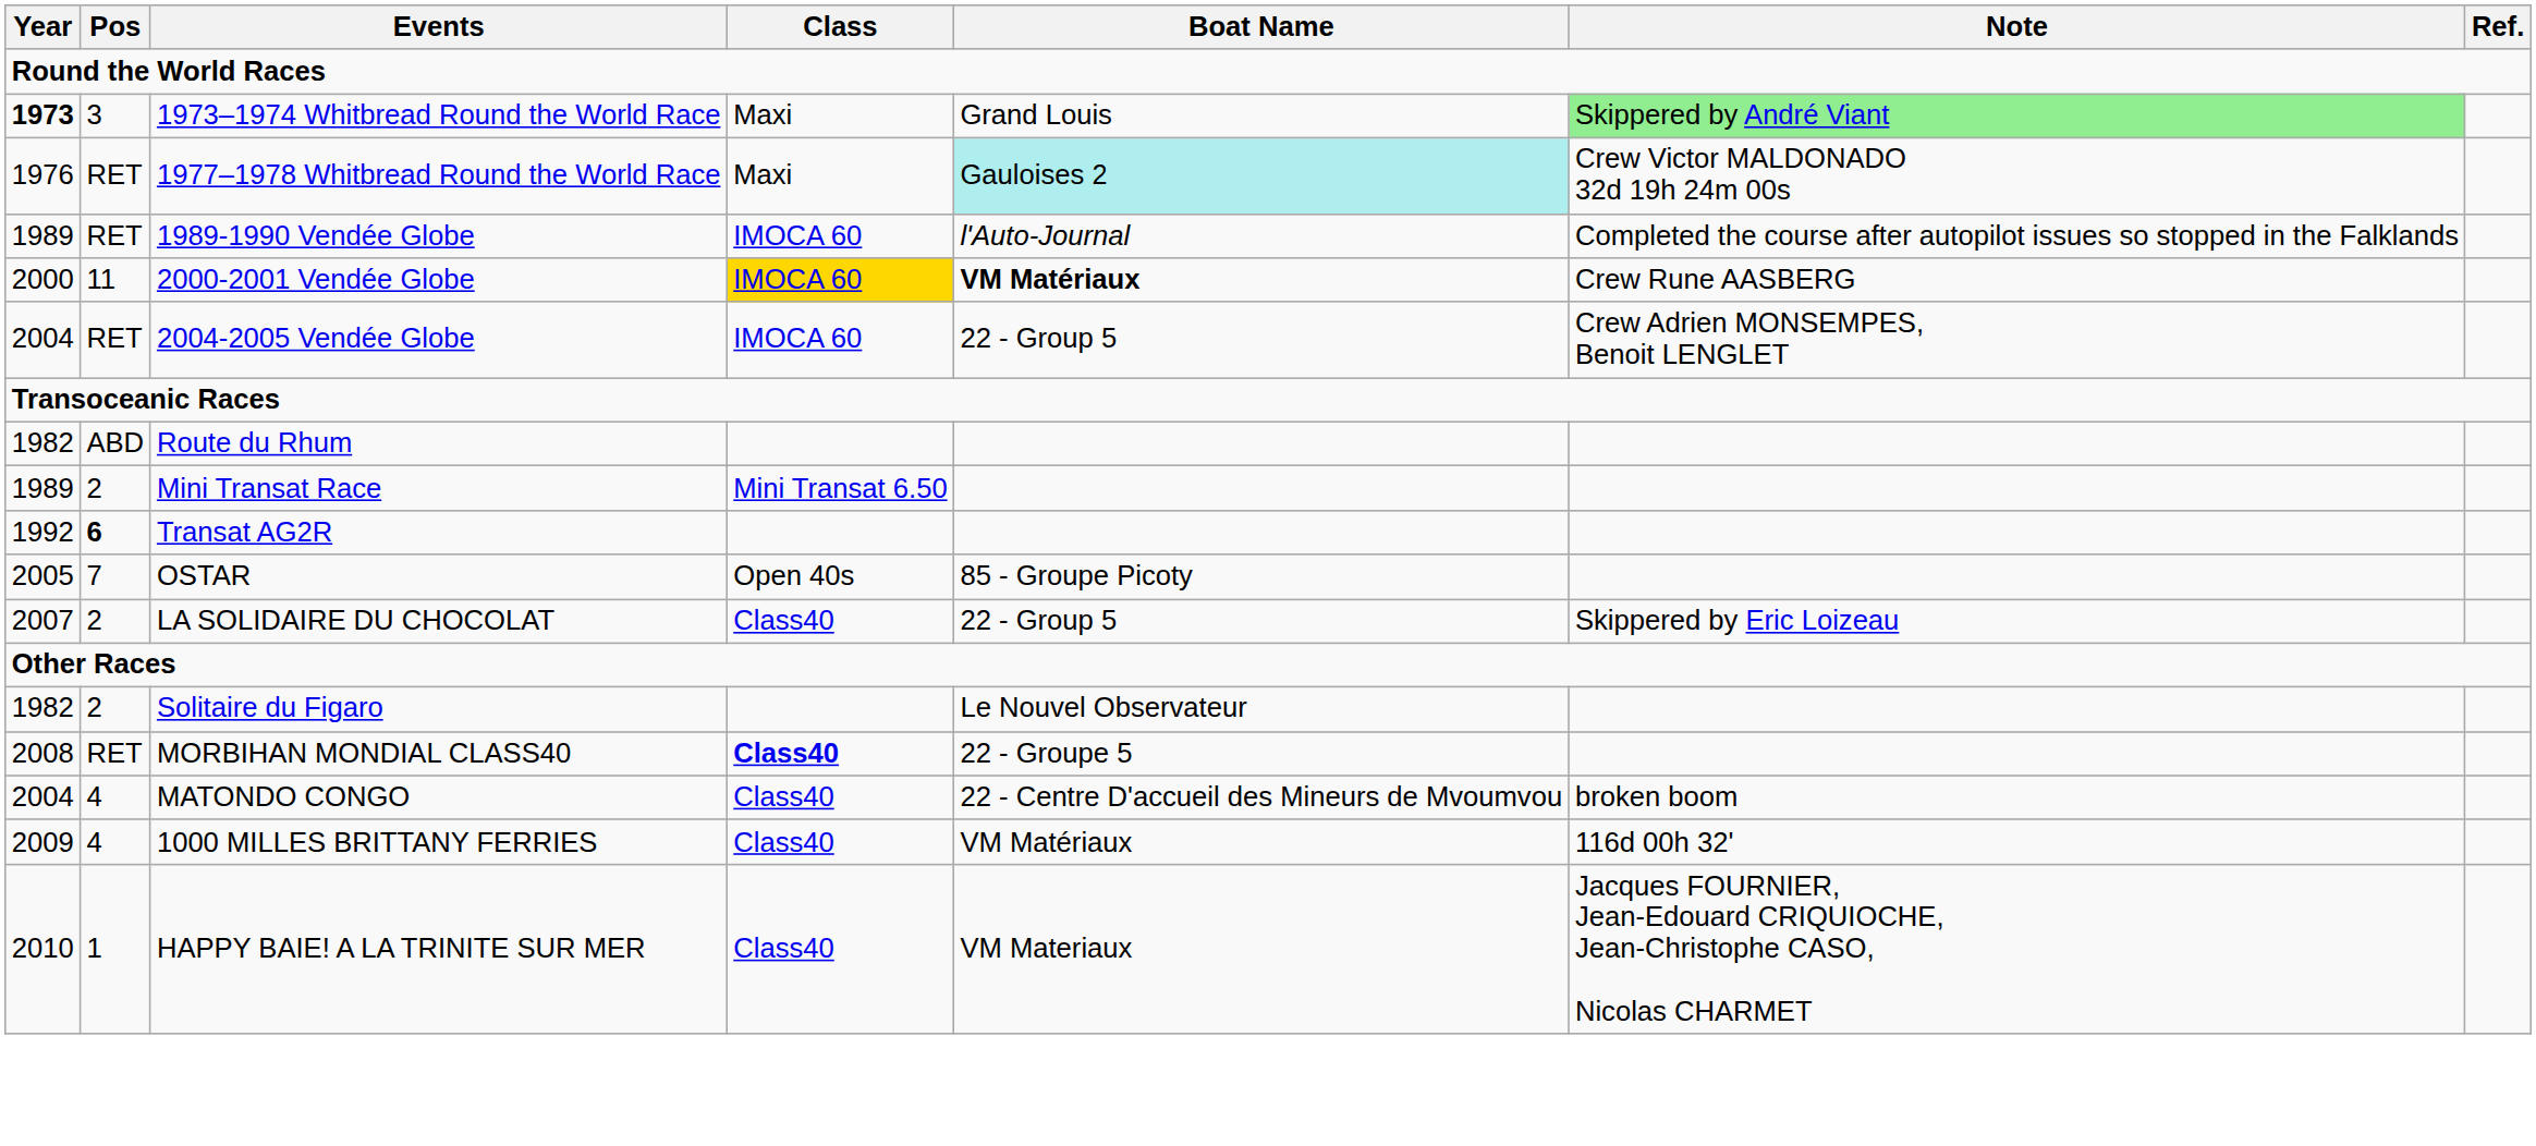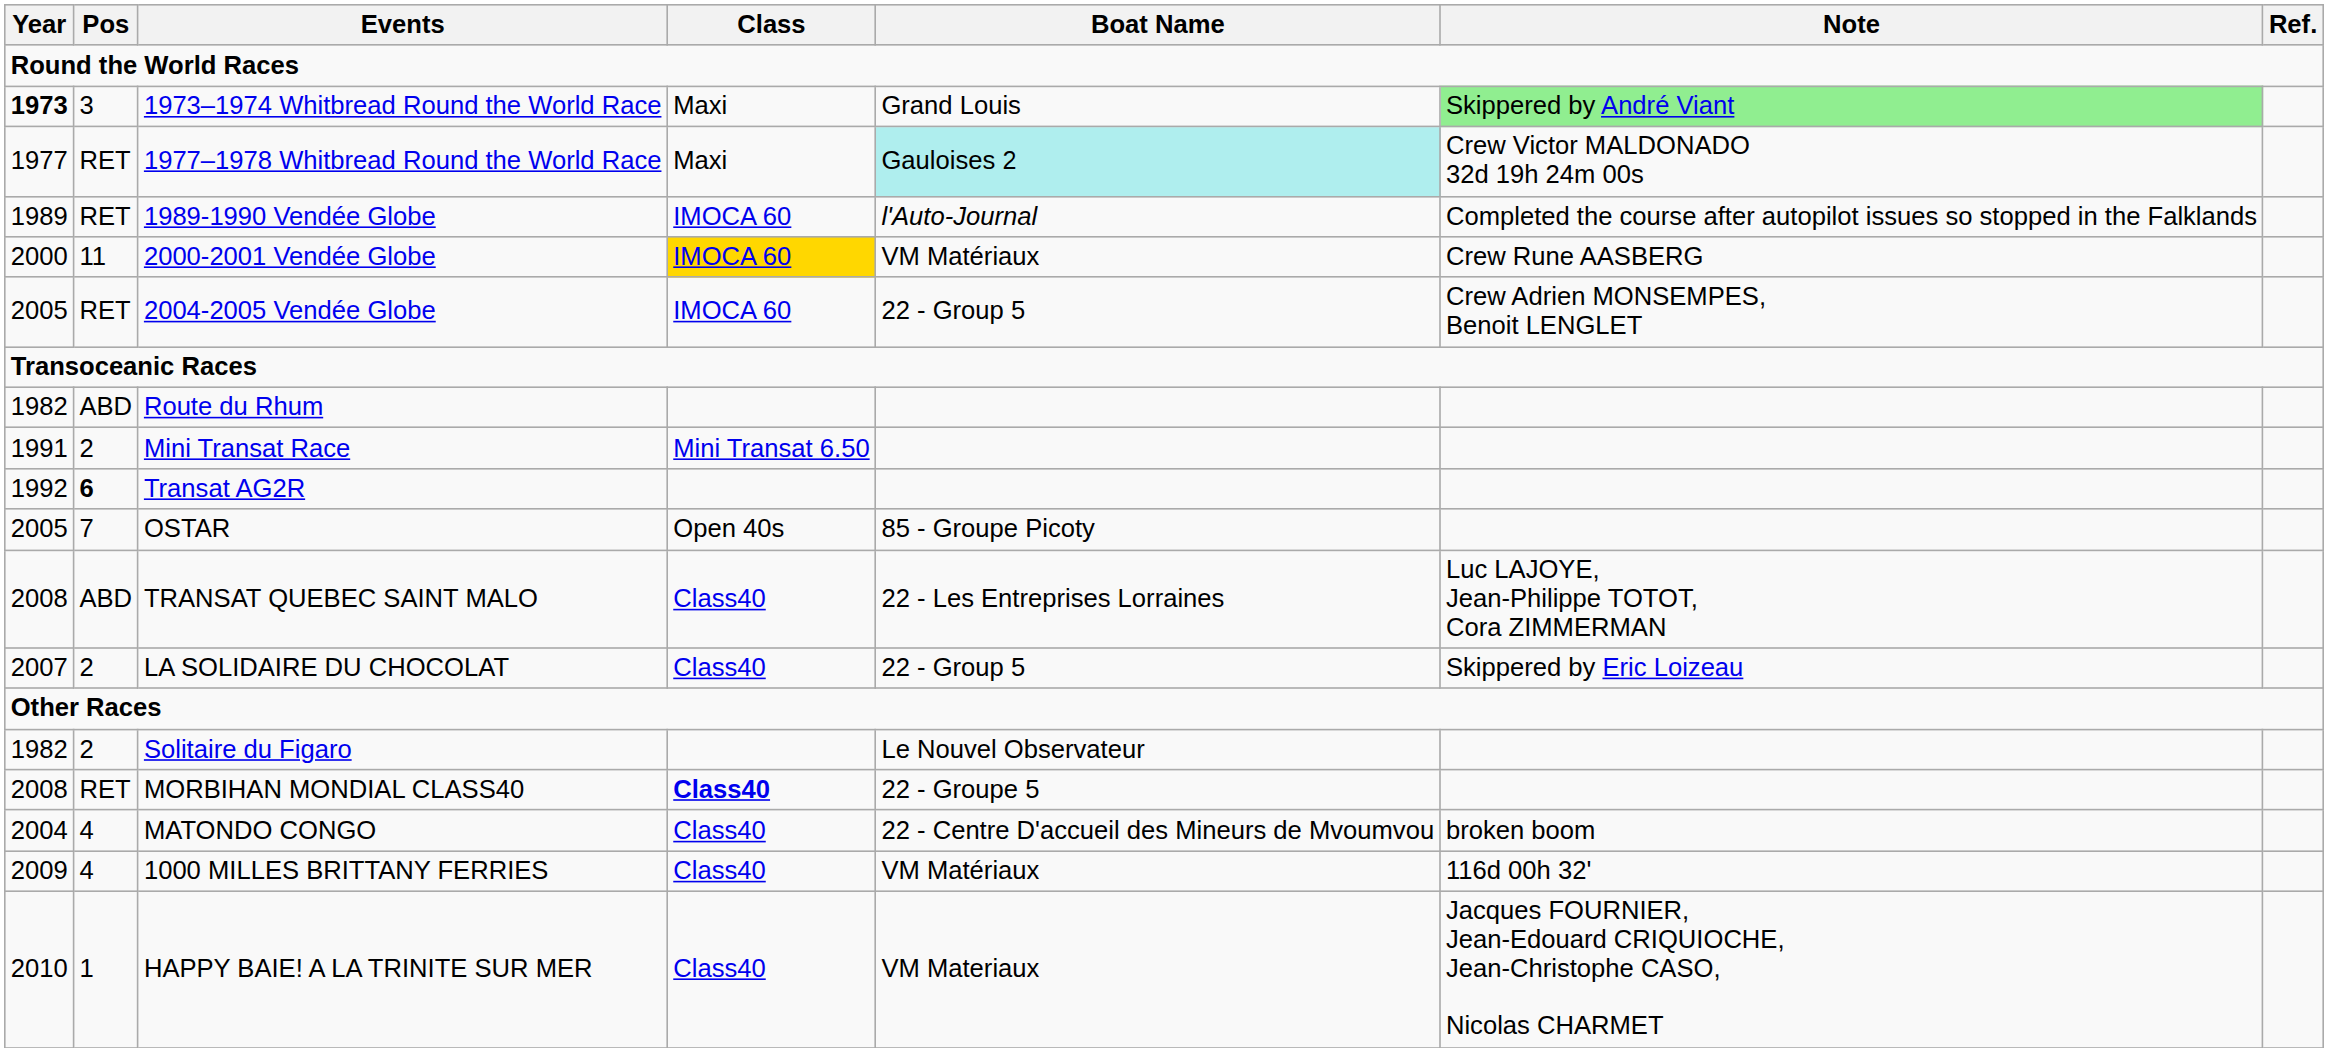 <table class="wikitable sortable">
 <tr>
 <th>Year</th>
 <th>Pos</th>
 <th>Events</th>
 <th>Class</th>
 <th>Boat Name</th>
 <th>Note</th>
 <th>Ref.</th>
 </tr>
 <tr>
 <td colspan=7><strong>Round the World Races</strong></td>
 </tr>
 <tr>
 <td><strong>1973</strong></td>
 <td>3</td>
 <td><a href='#'>1973–1974 Whitbread Round the World Race</a></td>
 <td>Maxi</td>
 <td>Grand Louis</td>
 <td style="background: lightgreen;">Skippered by <a href='#'>André Viant</a></td>
 <td></td>
 </tr>
 <tr>
-<td>1976</td>
+<td>1977</td>
 <td>RET</td>
 <td><a href='#'>1977–1978 Whitbread Round the World Race</a></td>
 <td>Maxi</td>
 <td style="background: paleturquoise;">Gauloises 2</td>
 <td>Crew Victor MALDONADO<br>32d 19h 24m 00s</td>
 <td></td>
 </tr>
 <tr>
 <td>1989</td>
 <td>RET</td>
 <td><a href='#'>1989-1990 Vendée Globe</a></td>
 <td><a href='#'>IMOCA 60</a></td>
 <td><em>l'Auto-Journal</em></td>
 <td>Completed the course after autopilot issues so stopped in the Falklands</td>
 <td></td>
 </tr>
 <tr>
 <td>2000</td>
 <td>11</td>
 <td><a href='#'>2000-2001 Vendée Globe</a></td>
 <td style="background: gold;"><a href='#'>IMOCA 60</a></td>
-<td><strong>VM Matériaux</strong></td>
+<td>VM Matériaux</td>
 <td>Crew Rune AASBERG</td>
 <td></td>
 </tr>
 <tr>
-<td>2004</td>
+<td>2005</td>
 <td>RET</td>
 <td><a href='#'>2004-2005 Vendée Globe</a></td>
 <td><a href='#'>IMOCA 60</a></td>
 <td>22 - Group 5</td>
 <td>Crew Adrien MONSEMPES,<br>Benoit LENGLET</td>
 <td></td>
 </tr>
 <tr>
 <td colspan=7><strong>Transoceanic Races</strong></td>
 </tr>
 <tr>
 <td>1982</td>
 <td>ABD</td>
 <td><a href='#'>Route du Rhum</a></td>
 <td></td>
 <td></td>
 <td></td>
 <td></td>
 </tr>
 <tr>
-<td>1989</td>
+<td>1991</td>
 <td>2</td>
 <td><a href='#'>Mini Transat Race</a></td>
 <td><a href='#'>Mini Transat 6.50</a></td>
 <td></td>
 <td></td>
 <td></td>
 </tr>
 <tr>
 <td>1992</td>
 <td><strong>6</strong></td>
 <td><a href='#'>Transat AG2R</a></td>
 <td></td>
 <td></td>
 <td></td>
 <td></td>
 </tr>
 <tr>
 <td>2005</td>
 <td>7</td>
 <td>OSTAR</td>
 <td>Open 40s</td>
 <td>85 - Groupe Picoty</td>
 <td></td>
+<td></td>
+</tr>
+<tr>
+<td>2008</td>
+<td>ABD</td>
+<td>TRANSAT QUEBEC SAINT MALO</td>
+<td><a href='#'>Class40</a></td>
+<td>22 - Les Entreprises Lorraines</td>
+<td>Luc LAJOYE,<br>Jean-Philippe TOTOT,<br>Cora ZIMMERMAN</td>
 <td></td>
 </tr>
 <tr>
 <td>2007</td>
 <td>2</td>
 <td>LA SOLIDAIRE DU CHOCOLAT</td>
 <td><a href='#'>Class40</a></td>
 <td>22 - Group 5</td>
 <td>Skippered by <a href='#'>Eric Loizeau</a></td>
 <td></td>
 </tr>
 <tr>
 <td colspan=7><strong>Other Races</strong></td>
 </tr>
 <tr>
 <td>1982</td>
 <td>2</td>
 <td><a href='#'>Solitaire du Figaro</a></td>
 <td></td>
 <td>Le Nouvel Observateur</td>
 <td></td>
 <td></td>
 </tr>
 <tr>
 <td>2008</td>
 <td>RET</td>
 <td>MORBIHAN MONDIAL CLASS40</td>
 <td><strong><a href='#'>Class40</a></strong></td>
 <td>22 - Groupe 5</td>
 <td></td>
 <td></td>
 </tr>
 <tr>
 <td>2004</td>
 <td>4</td>
 <td>MATONDO CONGO</td>
 <td><a href='#'>Class40</a></td>
 <td>22 - Centre D'accueil des Mineurs de Mvoumvou</td>
 <td>broken boom</td>
 <td></td>
 </tr>
 <tr>
 <td>2009</td>
 <td>4</td>
 <td>1000 MILLES BRITTANY FERRIES</td>
 <td><a href='#'>Class40</a></td>
 <td>VM Matériaux</td>
 <td>116d 00h 32'</td>
 <td></td>
 </tr>
 <tr>
 <td>2010</td>
 <td>1</td>
 <td>HAPPY BAIE! A LA TRINITE SUR MER</td>
 <td><a href='#'>Class40</a></td>
 <td>VM Materiaux</td>
 <td>Jacques FOURNIER,<br>Jean-Edouard CRIQUIOCHE,<br>Jean-Christophe CASO,<br><br>Nicolas CHARMET</td>
 <td></td>
 </tr>
 </table>
